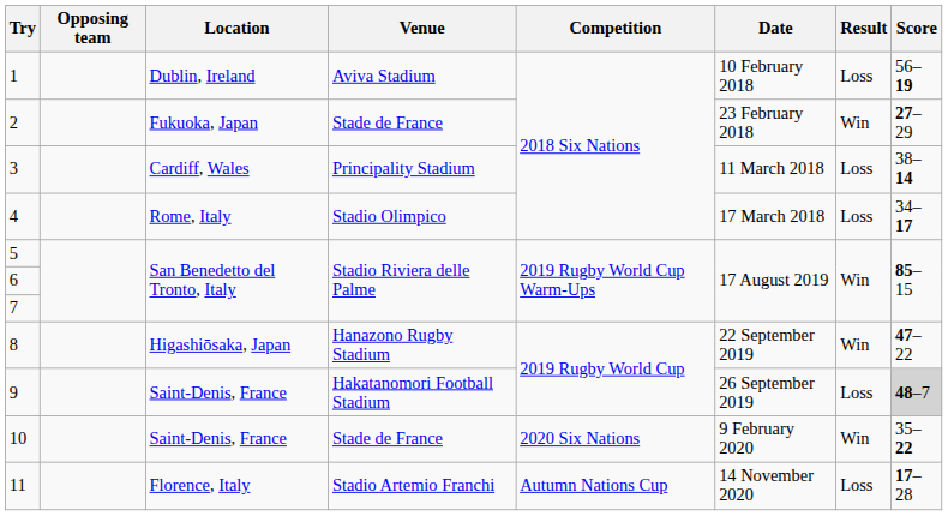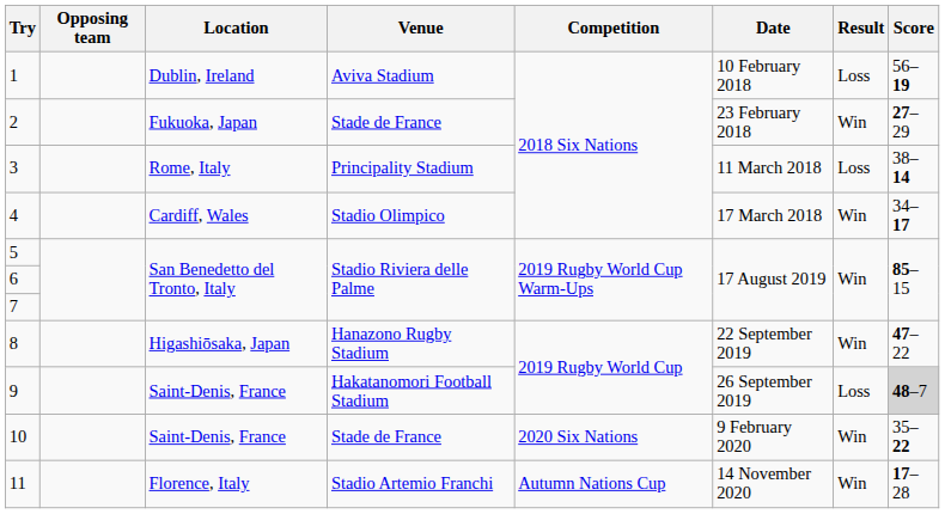 <table class="wikitable" style="font-size:100%">
 <tr>
 <th>Try</th>
 <th>Opposing team</th>
 <th>Location</th>
 <th>Venue</th>
 <th>Competition</th>
 <th>Date</th>
 <th>Result</th>
 <th>Score</th>
 </tr>
 <tr>
 <td>1</td>
 <td></td>
 <td><a href='#'>Dublin</a>, <a href='#'>Ireland</a></td>
 <td><a href='#'>Aviva Stadium</a></td>
 <td rowspan=4><a href='#'>2018 Six Nations</a></td>
 <td>10 February 2018</td>
 <td>Loss</td>
 <td>56–<strong>19</strong></td>
 </tr>
 <tr>
 <td>2</td>
 <td></td>
 <td><a href='#'>Fukuoka</a>, <a href='#'>Japan</a></td>
 <td><a href='#'>Stade de France</a></td>
 <td>23 February 2018</td>
 <td>Win</td>
 <td><strong>27</strong>–29</td>
 </tr>
 <tr>
 <td>3</td>
 <td></td>
-<td><a href='#'>Cardiff</a>, <a href='#'>Wales</a></td>
+<td><a href='#'>Rome</a>, <a href='#'>Italy</a></td>
 <td><a href='#'>Principality Stadium</a></td>
 <td>11 March 2018</td>
 <td>Loss</td>
 <td>38–<strong>14</strong></td>
 </tr>
 <tr>
 <td>4</td>
 <td></td>
-<td><a href='#'>Rome</a>, <a href='#'>Italy</a></td>
+<td><a href='#'>Cardiff</a>, <a href='#'>Wales</a></td>
 <td><a href='#'>Stadio Olimpico</a></td>
 <td>17 March 2018</td>
-<td>Loss</td>
+<td>Win</td>
 <td>34–<strong>17</strong></td>
 </tr>
 <tr>
 <td>5</td>
 <td rowspan=3></td>
 <td rowspan=3><a href='#'>San Benedetto del Tronto</a>, <a href='#'>Italy</a></td>
 <td rowspan=3><a href='#'>Stadio Riviera delle Palme</a></td>
 <td rowspan=3><a href='#'>2019 Rugby World Cup Warm-Ups</a></td>
 <td rowspan=3>17 August 2019</td>
 <td rowspan=3>Win</td>
 <td rowspan=3><strong>85</strong>–15</td>
 </tr>
 <tr>
 <td>6</td>
 </tr>
 <tr>
 <td>7</td>
 </tr>
 <tr>
 <td>8</td>
 <td></td>
 <td><a href='#'>Higashiōsaka</a>, <a href='#'>Japan</a></td>
 <td><a href='#'>Hanazono Rugby Stadium</a></td>
 <td rowspan=2><a href='#'>2019 Rugby World Cup</a></td>
 <td>22 September 2019</td>
 <td>Win</td>
 <td><strong>47</strong>–22</td>
 </tr>
 <tr>
 <td>9</td>
 <td></td>
 <td><a href='#'>Saint-Denis</a>, <a href='#'>France</a></td>
 <td><a href='#'>Hakatanomori Football Stadium</a></td>
 <td>26 September 2019</td>
 <td>Loss</td>
 <td style="background: lightgrey;"><strong>48</strong>–7</td>
 </tr>
 <tr>
 <td>10</td>
 <td></td>
 <td><a href='#'>Saint-Denis</a>, <a href='#'>France</a></td>
 <td><a href='#'>Stade de France</a></td>
 <td><a href='#'>2020 Six Nations</a></td>
 <td>9 February 2020</td>
 <td>Win</td>
 <td>35–<strong>22</strong></td>
 </tr>
 <tr>
 <td>11</td>
 <td></td>
 <td><a href='#'>Florence</a>, <a href='#'>Italy</a></td>
 <td><a href='#'>Stadio Artemio Franchi</a></td>
 <td><a href='#'>Autumn Nations Cup</a></td>
 <td>14 November 2020</td>
-<td>Loss</td>
+<td>Win</td>
 <td><strong>17</strong>–28</td>
 </tr>
 </table>
